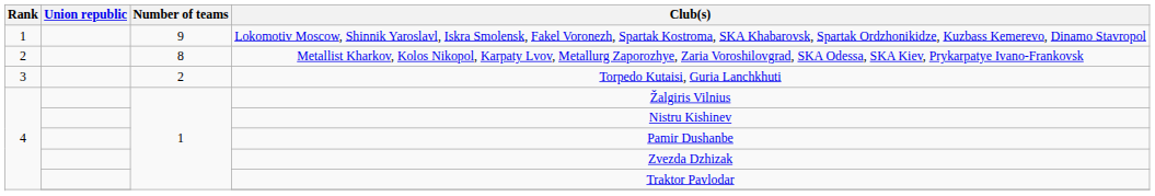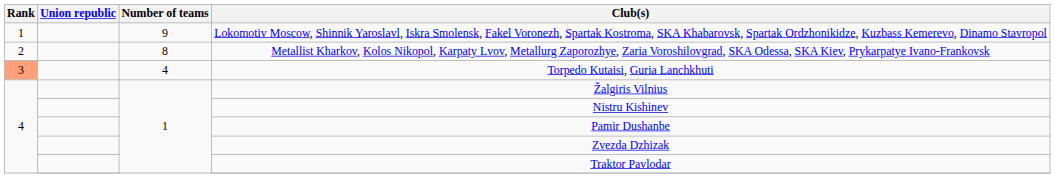 <table class="wikitable">
 <tr>
 <th>Rank</th>
 <th><a href='#'>Union republic</a></th>
 <th>Number of teams</th>
 <th>Club(s)</th>
 </tr>
 <tr>
 <td align="center">1</td>
 <td></td>
 <td align="center">9</td>
 <td align="center"><a href='#'>Lokomotiv Moscow</a>, <a href='#'>Shinnik Yaroslavl</a>, <a href='#'>Iskra Smolensk</a>, <a href='#'>Fakel Voronezh</a>, <a href='#'>Spartak Kostroma</a>, <a href='#'>SKA Khabarovsk</a>, <a href='#'>Spartak Ordzhonikidze</a>, <a href='#'>Kuzbass Kemerevo</a>, <a href='#'>Dinamo Stavropol</a></td>
 </tr>
 <tr>
 <td align="center">2</td>
 <td></td>
 <td align="center">8</td>
 <td align="center"><a href='#'>Metallist Kharkov</a>, <a href='#'>Kolos Nikopol</a>, <a href='#'>Karpaty Lvov</a>, <a href='#'>Metallurg Zaporozhye</a>, <a href='#'>Zaria Voroshilovgrad</a>, <a href='#'>SKA Odessa</a>, <a href='#'>SKA Kiev</a>, <a href='#'>Prykarpatye Ivano-Frankovsk</a></td>
 </tr>
 <tr>
-<td align="center">3</td>
+<td align="center" style="background: lightsalmon;">3</td>
 <td></td>
-<td align="center">2</td>
+<td align="center">4</td>
 <td align="center"><a href='#'>Torpedo Kutaisi</a>, <a href='#'>Guria Lanchkhuti</a></td>
 </tr>
 <tr>
 <td align="center" rowspan=10>4</td>
 <td></td>
 <td align="center" rowspan=10>1</td>
 <td align="center"><a href='#'>Žalgiris Vilnius</a></td>
 </tr>
 <tr>
 <td></td>
 <td align="center"><a href='#'>Nistru Kishinev</a></td>
 </tr>
 <tr>
 <td></td>
 <td align="center"><a href='#'>Pamir Dushanbe</a></td>
 </tr>
 <tr>
 <td></td>
 <td align="center"><a href='#'>Zvezda Dzhizak</a></td>
 </tr>
 <tr>
 <td></td>
 <td align="center"><a href='#'>Traktor Pavlodar</a></td>
 </tr>
 <tr>
 </tr>
 </table>
